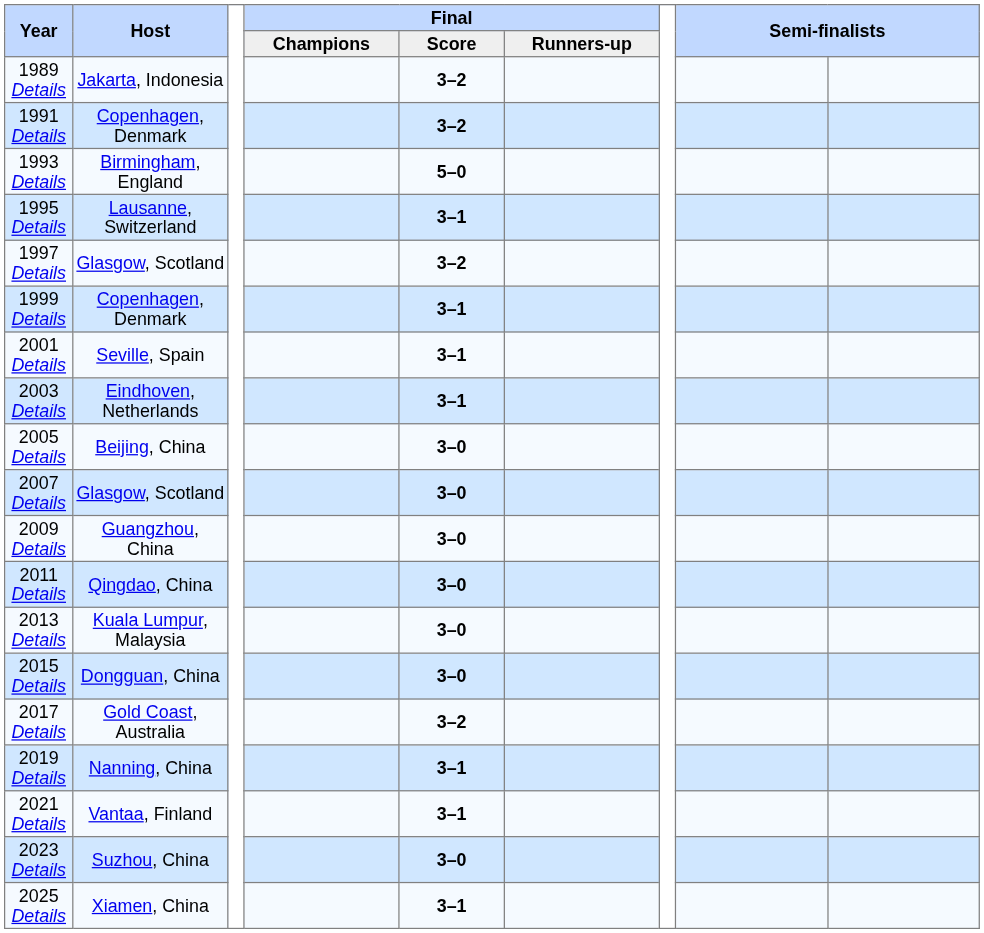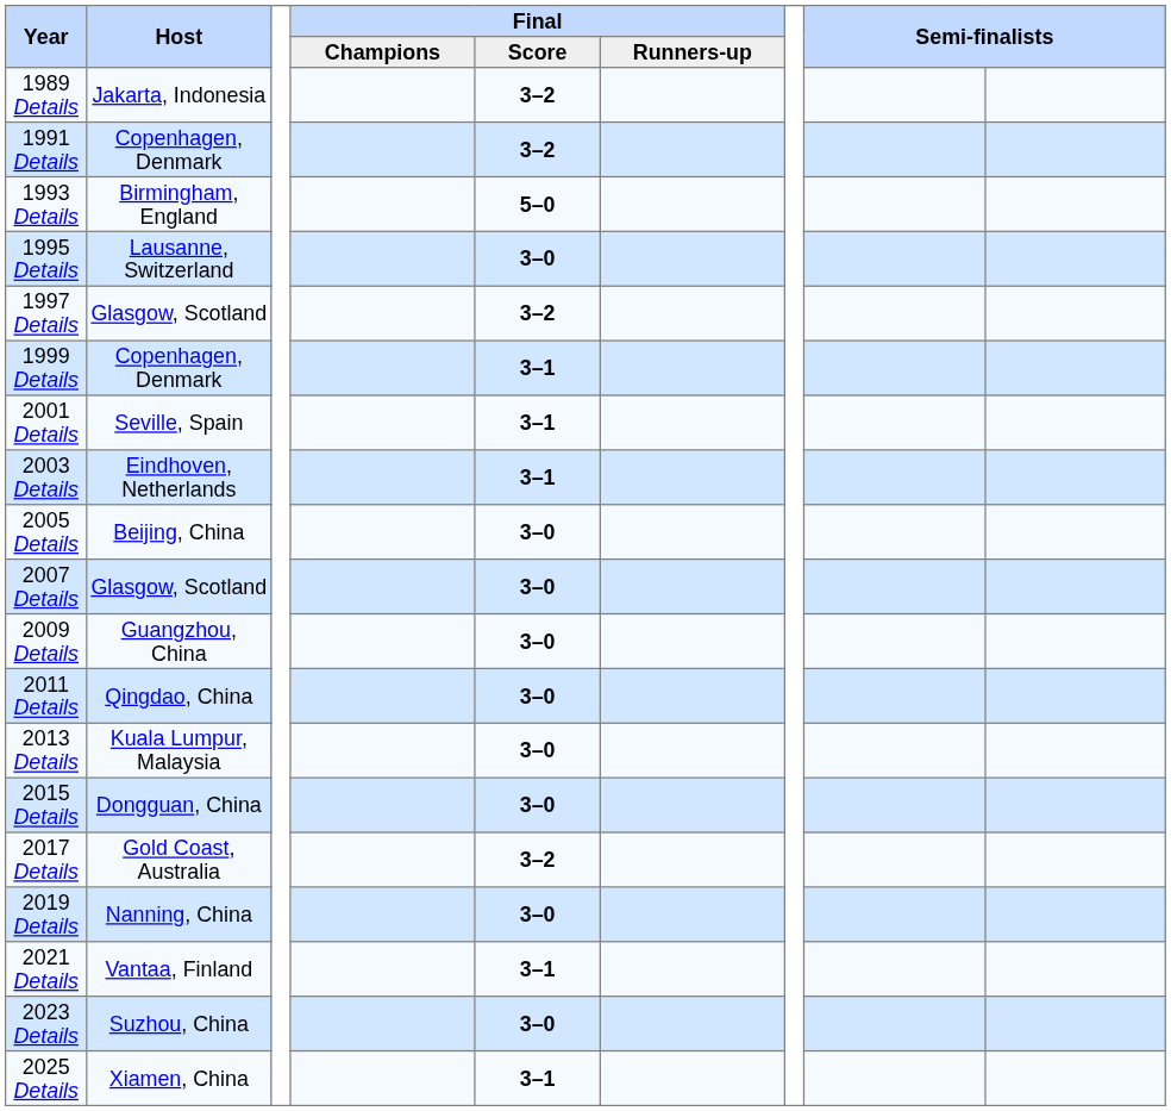 <table border=1 style="border-collapse:collapse; font-size:90%; text-align:center" cellpadding=2 cellspacing=0>
 <tr bgcolor=#C1D8FF>
 <th rowspan=2 width=50>Year</th>
 <th rowspan=2 width=120>Host</th>
 <th width=8 rowspan=21 bgcolor=ffffff></th>
 <th colspan=3>Final</th>
 <th width=8 rowspan=21 bgcolor=ffffff></th>
 <th colspan=2 rowspan=2 width=240>Semi-finalists</th>
 </tr>
 <tr bgcolor=#EFEFEF>
 <th width=120>Champions</th>
 <th width=80>Score</th>
 <th width=120>Runners-up</th>
 </tr>
 <tr bgcolor=#F5FAFF>
 <td>1989 <br><em><a href='#'>Details</a></em></td>
 <td><a href='#'>Jakarta</a>, Indonesia</td>
 <td><strong></strong></td>
 <td><strong>3–2</strong></td>
 <td></td>
 <td width=116></td>
 <td width=116></td>
 </tr>
 <tr bgcolor=#D0E7FF>
 <td>1991 <br><em><a href='#'>Details</a></em></td>
 <td><a href='#'>Copenhagen</a>, Denmark</td>
 <td><strong></strong></td>
 <td><strong>3–2</strong></td>
 <td></td>
 <td></td>
 <td></td>
 </tr>
 <tr bgcolor=#F5FAFF>
 <td>1993 <br><em><a href='#'>Details</a></em></td>
 <td><a href='#'>Birmingham</a>, England</td>
 <td><strong></strong></td>
 <td><strong>5–0</strong></td>
 <td></td>
 <td></td>
 <td></td>
 </tr>
 <tr bgcolor=#D0E7FF>
 <td>1995 <br><em><a href='#'>Details</a></em></td>
 <td><a href='#'>Lausanne</a>, Switzerland</td>
 <td><strong></strong></td>
-<td><strong>3–1</strong></td>
+<td><strong>3–0</strong></td>
 <td></td>
 <td></td>
 <td></td>
 </tr>
 <tr bgcolor=#F5FAFF>
 <td>1997 <br><em><a href='#'>Details</a></em></td>
 <td><a href='#'>Glasgow</a>, Scotland</td>
 <td><strong></strong></td>
 <td><strong>3–2</strong></td>
 <td></td>
 <td></td>
 <td></td>
 </tr>
 <tr bgcolor=#D0E7FF>
 <td>1999<br><em><a href='#'>Details</a></em></td>
 <td><a href='#'>Copenhagen</a>, Denmark</td>
 <td><strong></strong></td>
 <td><strong>3–1</strong></td>
 <td></td>
 <td></td>
 <td></td>
 </tr>
 <tr bgcolor=#F5FAFF>
 <td>2001 <br><em><a href='#'>Details</a></em></td>
 <td><a href='#'>Seville</a>, Spain</td>
 <td><strong></strong></td>
 <td><strong>3–1</strong></td>
 <td></td>
 <td></td>
 <td></td>
 </tr>
 <tr bgcolor=#D0E7FF>
 <td>2003 <br><em><a href='#'>Details</a></em></td>
 <td><a href='#'>Eindhoven</a>, Netherlands</td>
 <td><strong></strong></td>
 <td><strong>3–1</strong></td>
 <td></td>
 <td></td>
 <td></td>
 </tr>
 <tr bgcolor=#F5FAFF>
 <td>2005 <br><em><a href='#'>Details</a></em></td>
 <td><a href='#'>Beijing</a>, China</td>
 <td><strong></strong></td>
 <td><strong>3–0</strong></td>
 <td></td>
 <td></td>
 <td></td>
 </tr>
 <tr bgcolor=#D0E7FF>
 <td>2007 <br><em><a href='#'>Details</a></em></td>
 <td><a href='#'>Glasgow</a>, Scotland</td>
 <td><strong></strong></td>
 <td><strong>3–0</strong></td>
 <td></td>
 <td></td>
 <td></td>
 </tr>
 <tr bgcolor=#F5FAFF>
 <td>2009 <br><em><a href='#'>Details</a></em></td>
 <td><a href='#'>Guangzhou</a>, China</td>
 <td><strong></strong></td>
 <td><strong>3–0</strong></td>
 <td></td>
 <td></td>
 <td></td>
 </tr>
 <tr bgcolor=#D0E7FF>
 <td>2011 <br><em><a href='#'>Details</a></em></td>
 <td><a href='#'>Qingdao</a>, China</td>
 <td><strong></strong></td>
 <td><strong>3–0</strong></td>
 <td></td>
 <td></td>
 <td></td>
 </tr>
 <tr bgcolor=#F5FAFF>
 <td>2013 <br><em><a href='#'>Details</a></em></td>
 <td><a href='#'>Kuala Lumpur</a>, Malaysia</td>
 <td><strong></strong></td>
 <td><strong>3–0</strong></td>
 <td></td>
 <td></td>
 <td></td>
 </tr>
 <tr bgcolor=#D0E7FF>
 <td>2015 <br><em><a href='#'>Details</a></em></td>
 <td><a href='#'>Dongguan</a>, China</td>
 <td><strong></strong></td>
 <td><strong>3–0</strong></td>
 <td></td>
 <td></td>
 <td></td>
 </tr>
 <tr bgcolor=#F5FAFF>
 <td>2017 <br><em><a href='#'>Details</a></em></td>
 <td><a href='#'>Gold Coast</a>, Australia</td>
 <td><strong></strong></td>
 <td><strong>3–2</strong></td>
 <td></td>
 <td></td>
 <td></td>
 </tr>
 <tr bgcolor=#D0E7FF>
 <td>2019 <br><em><a href='#'>Details</a></em></td>
 <td><a href='#'>Nanning</a>, China</td>
 <td><strong></strong></td>
-<td><strong>3–1</strong></td>
+<td><strong>3–0</strong></td>
 <td></td>
 <td></td>
 <td></td>
 </tr>
 <tr bgcolor=#F5FAFF>
 <td>2021 <br><em><a href='#'>Details</a></em></td>
 <td><a href='#'>Vantaa</a>, Finland</td>
 <td><strong></strong></td>
 <td><strong>3–1</strong></td>
 <td></td>
 <td></td>
 <td></td>
 </tr>
 <tr bgcolor=#D0E7FF>
 <td>2023 <br><em><a href='#'>Details</a></em></td>
 <td><a href='#'>Suzhou</a>, China</td>
 <td><strong></strong></td>
 <td><strong>3–0</strong></td>
 <td></td>
 <td></td>
 <td></td>
 </tr>
 <tr bgcolor=#F5FAFF>
 <td>2025 <br><em><a href='#'>Details</a></em></td>
 <td><a href='#'>Xiamen</a>, China</td>
 <td><strong></strong></td>
 <td><strong>3–1</strong></td>
 <td></td>
 <td></td>
 <td></td>
 </tr>
 </table>
